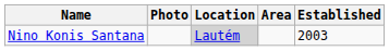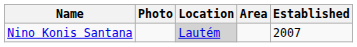 <table class="wikitable sortable">
 <tr>
 <th>Name</th>
 <th class="unsortable">Photo</th>
 <th>Location</th>
 <th>Area</th>
 <th>Established</th>
 </tr>
 <tr>
 <td><a href='#'>Nino Konis Santana</a></td>
 <td></td>
 <td style="background: lightgrey;"><a href='#'>Lautém</a></td>
 <td></td>
-<td>2003</td>
+<td>2007</td>
 </tr>
 </table>
